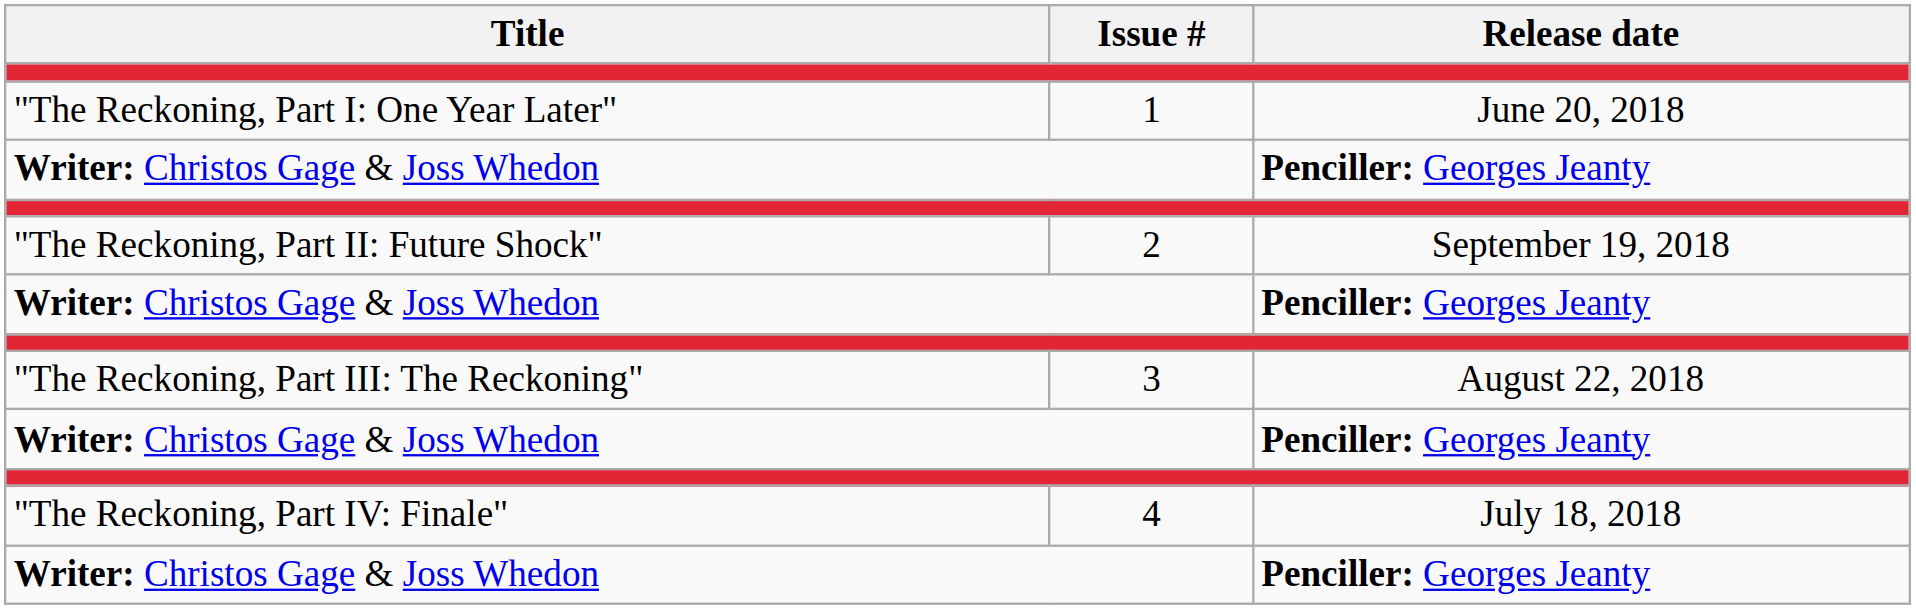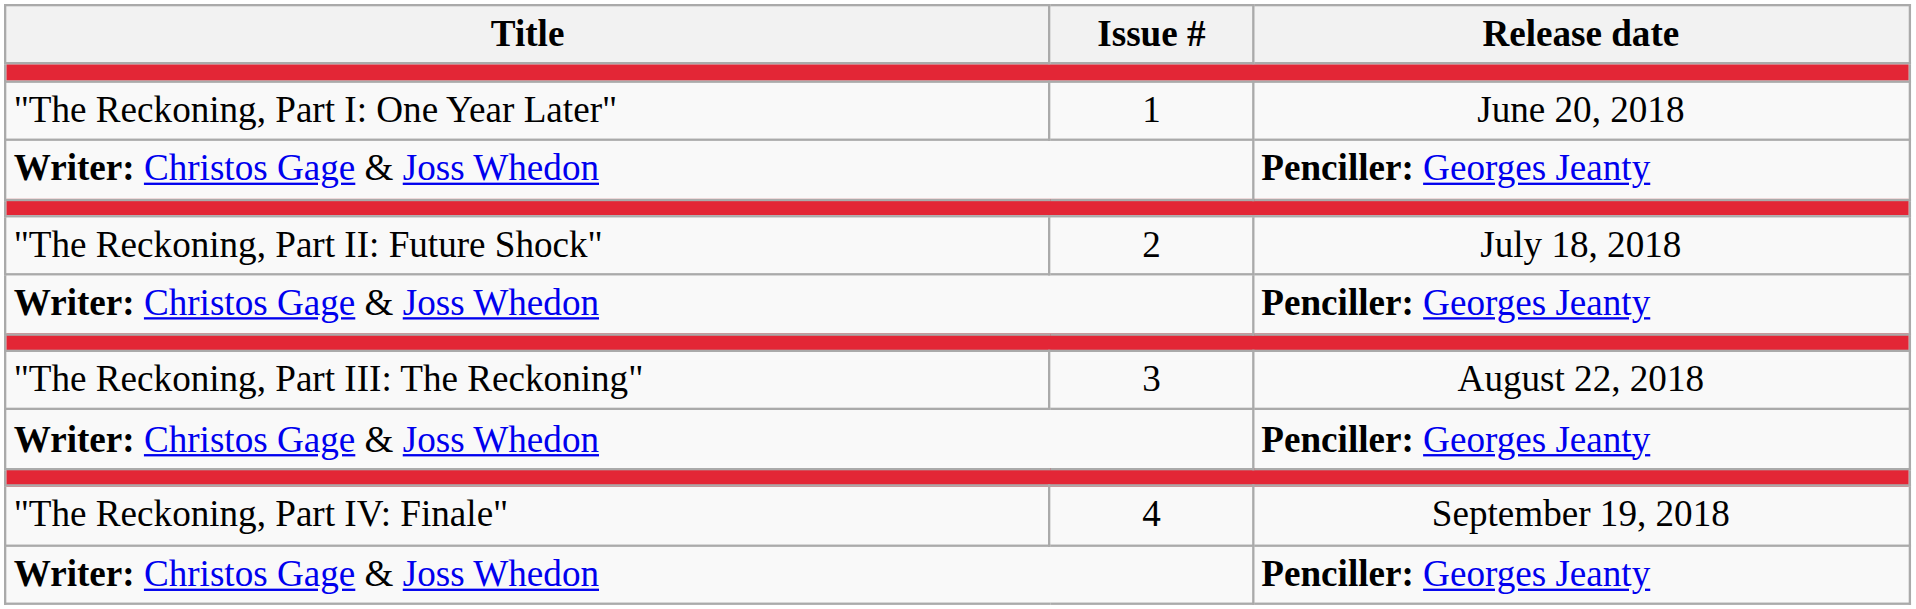 <table class="wikitable" style="width:65%;">
 <tr>
 <th>Title</th>
 <th>Issue #</th>
 <th>Release date</th>
 </tr>
 <tr>
 <td colspan="6" style="background:#e32636;"></td>
 </tr>
 <tr>
 <td>"The Reckoning, Part I: One Year Later"</td>
 <td style="text-align:center;">1</td>
 <td style="text-align:center;">June 20, 2018</td>
 </tr>
 <tr>
 <td colspan="2"><strong>Writer:</strong> <a href='#'>Christos Gage</a> & <a href='#'>Joss Whedon</a></td>
 <td><strong>Penciller:</strong> <a href='#'>Georges Jeanty</a></td>
 </tr>
 <tr>
 <td colspan="6" style="background:#e32636;"></td>
 </tr>
 <tr>
 <td>"The Reckoning, Part II: Future Shock"</td>
 <td style="text-align:center;">2</td>
-<td style="text-align:center;">September 19, 2018</td>
+<td style="text-align:center;">July 18, 2018</td>
 </tr>
 <tr>
 <td colspan="2"><strong>Writer:</strong> <a href='#'>Christos Gage</a> & <a href='#'>Joss Whedon</a></td>
 <td><strong>Penciller:</strong> <a href='#'>Georges Jeanty</a></td>
 </tr>
 <tr>
 <td colspan="6" style="background:#e32636;"></td>
 </tr>
 <tr>
 <td>"The Reckoning, Part III: The Reckoning"</td>
 <td style="text-align:center;">3</td>
 <td style="text-align:center;">August 22, 2018</td>
 </tr>
 <tr>
 <td colspan="2"><strong>Writer:</strong> <a href='#'>Christos Gage</a> & <a href='#'>Joss Whedon</a></td>
 <td><strong>Penciller:</strong> <a href='#'>Georges Jeanty</a></td>
 </tr>
 <tr>
 <td colspan="6" style="background:#e32636;"></td>
 </tr>
 <tr>
 <td>"The Reckoning, Part IV: Finale"</td>
 <td style="text-align:center;">4</td>
-<td style="text-align:center;">July 18, 2018</td>
+<td style="text-align:center;">September 19, 2018</td>
 </tr>
 <tr>
 <td colspan="2"><strong>Writer:</strong> <a href='#'>Christos Gage</a> & <a href='#'>Joss Whedon</a></td>
 <td><strong>Penciller:</strong> <a href='#'>Georges Jeanty</a></td>
 </tr>
 </table>
